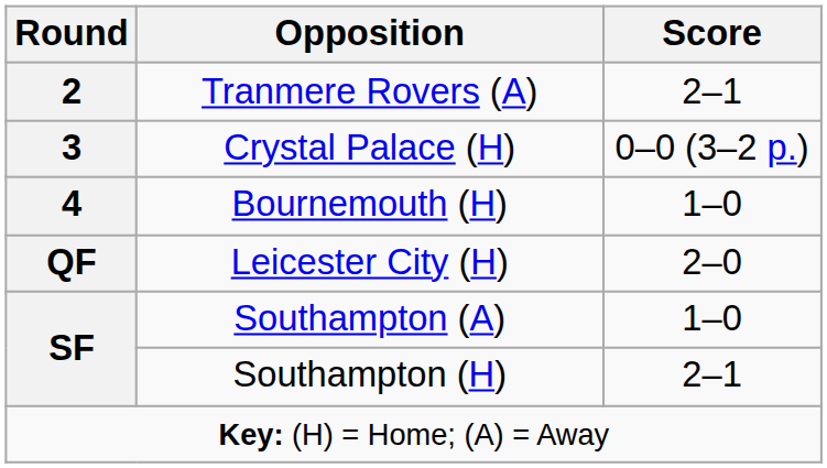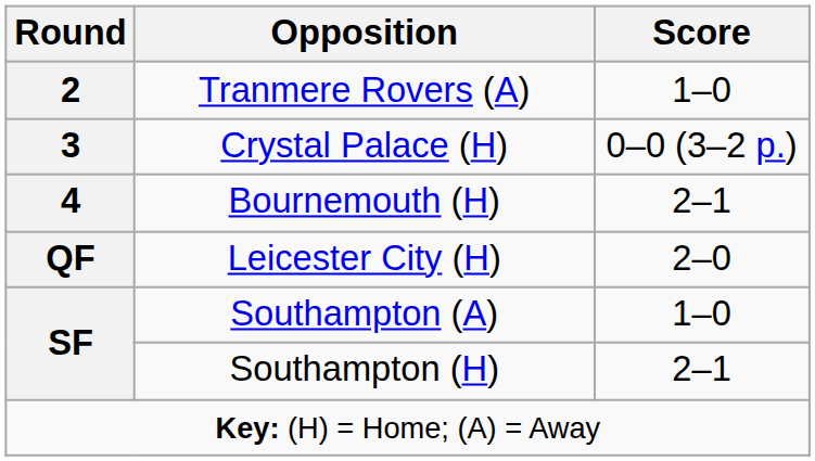 <table class="wikitable plainrowheaders" style="text-align:center;float:right">
 <tr>
 <th scope="col" style="width:25px">Round</th>
 <th scope="col" style="width:200px">Opposition</th>
 <th scope="col" style="width:90px">Score</th>
 </tr>
 <tr>
 <th scope="row" style="text-align:center">2</th>
 <td><a href='#'>Tranmere Rovers</a> (<a href='#'>A</a>)</td>
-<td>2–1</td>
+<td>1–0</td>
 </tr>
 <tr>
 <th scope="row" style="text-align:center">3</th>
 <td><a href='#'>Crystal Palace</a> (<a href='#'>H</a>)</td>
 <td>0–0 (3–2 <a href='#'>p.</a>)</td>
 </tr>
 <tr>
 <th scope="row" style="text-align:center">4</th>
 <td><a href='#'>Bournemouth</a> (<a href='#'>H</a>)</td>
-<td>1–0</td>
+<td>2–1</td>
 </tr>
 <tr>
 <th scope="row" style="text-align:center">QF</th>
 <td><a href='#'>Leicester City</a> (<a href='#'>H</a>)</td>
 <td>2–0</td>
 </tr>
 <tr>
 <th rowspan="2" scope="row" style="text-align:center">SF</th>
 <td><a href='#'>Southampton</a> (<a href='#'>A</a>)</td>
 <td>1–0</td>
 </tr>
 <tr>
 <td>Southampton (<a href='#'>H</a>)</td>
 <td>2–1</td>
 </tr>
 <tr>
 <td colspan="3"><small><strong>Key:</strong> (H) = Home; (A) = Away</small></td>
 </tr>
 </table>
